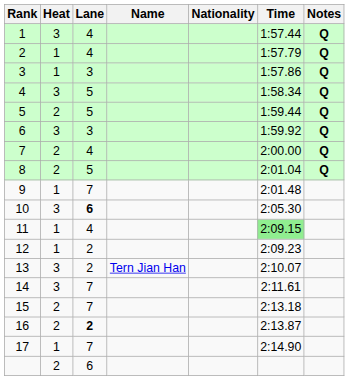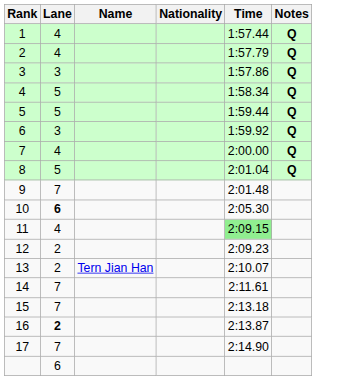 <table class="wikitable sortable" style="text-align:center">
 <tr>
 <th>Rank</th>
-<th>Heat</th>
 <th>Lane</th>
 <th>Name</th>
 <th>Nationality</th>
 <th>Time</th>
 <th>Notes</th>
 </tr>
 <tr bgcolor=ccffcc>
 <td>1</td>
-<td>3</td>
 <td>4</td>
 <td align=left></td>
 <td align=left></td>
 <td>1:57.44</td>
 <td><strong>Q</strong></td>
 </tr>
 <tr bgcolor=ccffcc>
 <td>2</td>
-<td>1</td>
 <td>4</td>
 <td align=left></td>
 <td align=left></td>
 <td>1:57.79</td>
 <td><strong>Q</strong></td>
 </tr>
 <tr bgcolor=ccffcc>
 <td>3</td>
-<td>1</td>
 <td>3</td>
 <td align=left></td>
 <td align=left></td>
 <td>1:57.86</td>
 <td><strong>Q</strong></td>
 </tr>
 <tr bgcolor=ccffcc>
 <td>4</td>
-<td>3</td>
 <td>5</td>
 <td align=left></td>
 <td align=left></td>
 <td>1:58.34</td>
 <td><strong>Q</strong></td>
 </tr>
 <tr bgcolor=ccffcc>
 <td>5</td>
-<td>2</td>
 <td>5</td>
 <td align=left></td>
 <td align=left></td>
 <td>1:59.44</td>
 <td><strong>Q</strong></td>
 </tr>
 <tr bgcolor=ccffcc>
 <td>6</td>
 <td>3</td>
-<td>3</td>
 <td align=left></td>
 <td align=left></td>
 <td>1:59.92</td>
 <td><strong>Q</strong></td>
 </tr>
 <tr bgcolor=ccffcc>
 <td>7</td>
-<td>2</td>
 <td>4</td>
 <td align=left></td>
 <td align=left></td>
 <td>2:00.00</td>
 <td><strong>Q</strong></td>
 </tr>
 <tr bgcolor=ccffcc>
 <td>8</td>
-<td>2</td>
 <td>5</td>
 <td align=left></td>
 <td align=left></td>
 <td>2:01.04</td>
 <td><strong>Q</strong></td>
 </tr>
 <tr>
 <td>9</td>
-<td>1</td>
 <td>7</td>
 <td align=left></td>
 <td align=left></td>
 <td>2:01.48</td>
 <td></td>
 </tr>
 <tr>
 <td>10</td>
-<td>3</td>
 <td><strong>6</strong></td>
 <td align=left></td>
 <td align=left></td>
 <td>2:05.30</td>
 <td></td>
 </tr>
 <tr>
 <td>11</td>
-<td>1</td>
 <td>4</td>
 <td align=left></td>
 <td align=left></td>
 <td style="background: lightgreen;">2:09.15</td>
 <td></td>
 </tr>
 <tr>
 <td>12</td>
-<td>1</td>
 <td>2</td>
 <td align=left></td>
 <td align=left></td>
 <td>2:09.23</td>
 <td></td>
 </tr>
 <tr>
 <td>13</td>
-<td>3</td>
 <td>2</td>
 <td align=left><a href='#'>Tern Jian Han</a></td>
 <td align=left></td>
 <td>2:10.07</td>
 <td></td>
 </tr>
 <tr>
 <td>14</td>
-<td>3</td>
 <td>7</td>
 <td align=left></td>
 <td align=left></td>
 <td>2:11.61</td>
 <td></td>
 </tr>
 <tr>
 <td>15</td>
-<td>2</td>
 <td>7</td>
 <td align=left></td>
 <td align=left></td>
 <td>2:13.18</td>
 <td></td>
 </tr>
 <tr>
 <td>16</td>
-<td>2</td>
 <td><strong>2</strong></td>
 <td align=left></td>
 <td align=left></td>
 <td>2:13.87</td>
 <td></td>
 </tr>
 <tr>
 <td>17</td>
-<td>1</td>
 <td>7</td>
 <td align=left></td>
 <td align=left></td>
 <td>2:14.90</td>
 <td></td>
 </tr>
 <tr>
 <td></td>
-<td>2</td>
 <td>6</td>
 <td align=left></td>
 <td align=left></td>
 <td></td>
 <td></td>
 </tr>
 </table>
